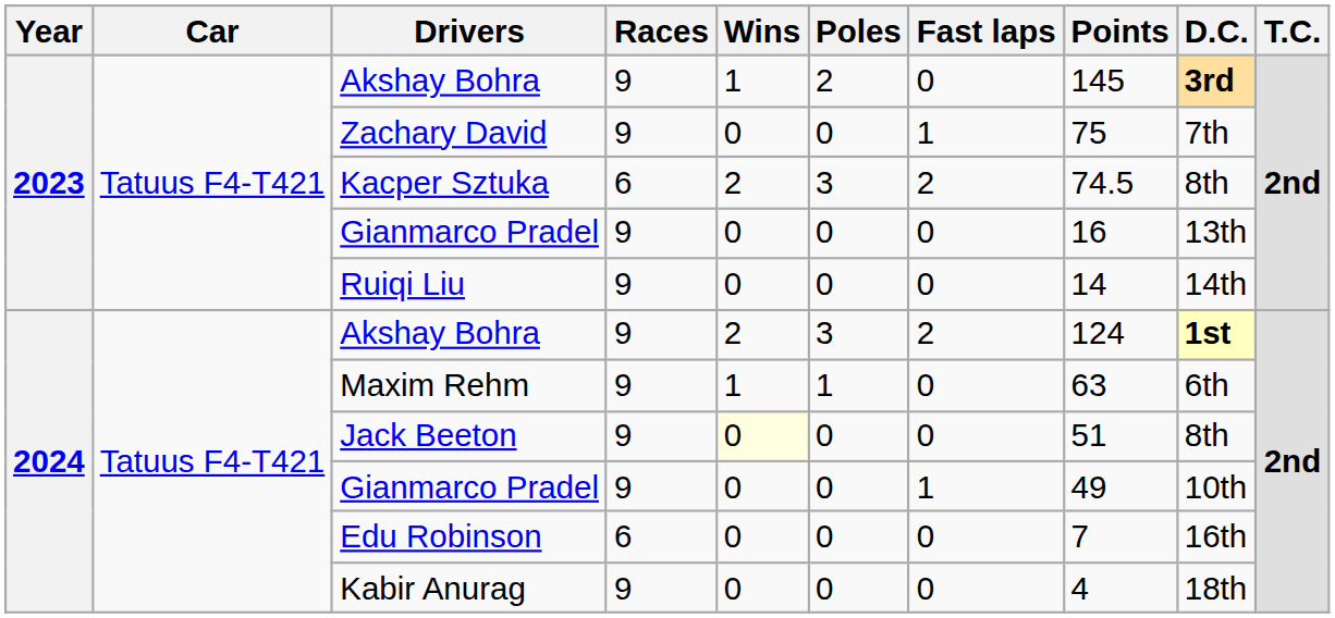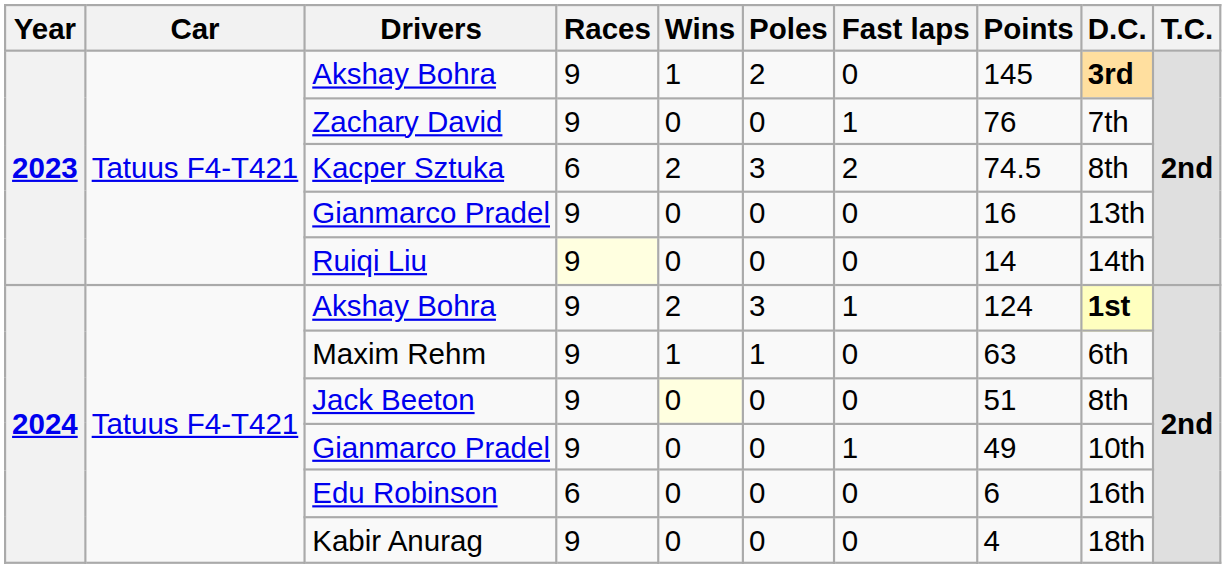 <table class="wikitable" style="font-size:85%">
 <tr>
 <th>Year</th>
 <th>Car</th>
 <th>Drivers</th>
 <th>Races</th>
 <th>Wins</th>
 <th>Poles</th>
 <th>Fast laps</th>
 <th>Points</th>
 <th>D.C.</th>
 <th>T.C.</th>
 </tr>
 <tr>
 <th rowspan="5"><a href='#'>2023</a></th>
 <td rowspan="5"><a href='#'>Tatuus F4-T421</a></td>
 <td> <a href='#'>Akshay Bohra</a></td>
 <td>9</td>
 <td>1</td>
 <td>2</td>
 <td>0</td>
 <td>145</td>
 <td style="background:#FFDF9F;"><strong>3rd</strong></td>
 <td rowspan="5" style="background:#DFDFDF;"><strong>2nd</strong></td>
 </tr>
 <tr>
 <td> <a href='#'>Zachary David</a></td>
 <td>9</td>
 <td>0</td>
 <td>0</td>
 <td>1</td>
-<td>75</td>
+<td>76</td>
 <td>7th</td>
 </tr>
 <tr>
 <td> <a href='#'>Kacper Sztuka</a></td>
 <td>6</td>
 <td>2</td>
 <td>3</td>
 <td>2</td>
 <td>74.5</td>
 <td>8th</td>
 </tr>
 <tr>
 <td> <a href='#'>Gianmarco Pradel</a></td>
 <td>9</td>
 <td>0</td>
 <td>0</td>
 <td>0</td>
 <td>16</td>
 <td>13th</td>
 </tr>
 <tr>
 <td> <a href='#'>Ruiqi Liu</a></td>
-<td>9</td>
+<td style="background: lightyellow;">9</td>
 <td>0</td>
 <td>0</td>
 <td>0</td>
 <td>14</td>
 <td>14th</td>
 </tr>
 <tr>
 <th rowspan="6"><a href='#'>2024</a></th>
 <td rowspan="6"><a href='#'>Tatuus F4-T421</a></td>
 <td> <a href='#'>Akshay Bohra</a></td>
 <td>9</td>
 <td>2</td>
 <td>3</td>
-<td>2</td>
+<td>1</td>
 <td>124</td>
 <td style="background:#FFFFBF;"><strong>1st</strong></td>
 <td rowspan="6" style="background:#DFDFDF;"><strong>2nd</strong></td>
 </tr>
 <tr>
 <td> Maxim Rehm</td>
 <td>9</td>
 <td>1</td>
 <td>1</td>
 <td>0</td>
 <td>63</td>
 <td>6th</td>
 </tr>
 <tr>
 <td> <a href='#'>Jack Beeton</a></td>
 <td>9</td>
 <td style="background: lightyellow;">0</td>
 <td>0</td>
 <td>0</td>
 <td>51</td>
 <td>8th</td>
 </tr>
 <tr>
 <td> <a href='#'>Gianmarco Pradel</a></td>
 <td>9</td>
 <td>0</td>
 <td>0</td>
 <td>1</td>
 <td>49</td>
 <td>10th</td>
 </tr>
 <tr>
 <td> <a href='#'>Edu Robinson</a></td>
 <td>6</td>
 <td>0</td>
 <td>0</td>
 <td>0</td>
-<td>7</td>
+<td>6</td>
 <td>16th</td>
 </tr>
 <tr>
 <td> Kabir Anurag</td>
 <td>9</td>
 <td>0</td>
 <td>0</td>
 <td>0</td>
 <td>4</td>
 <td>18th</td>
 </tr>
 </table>
